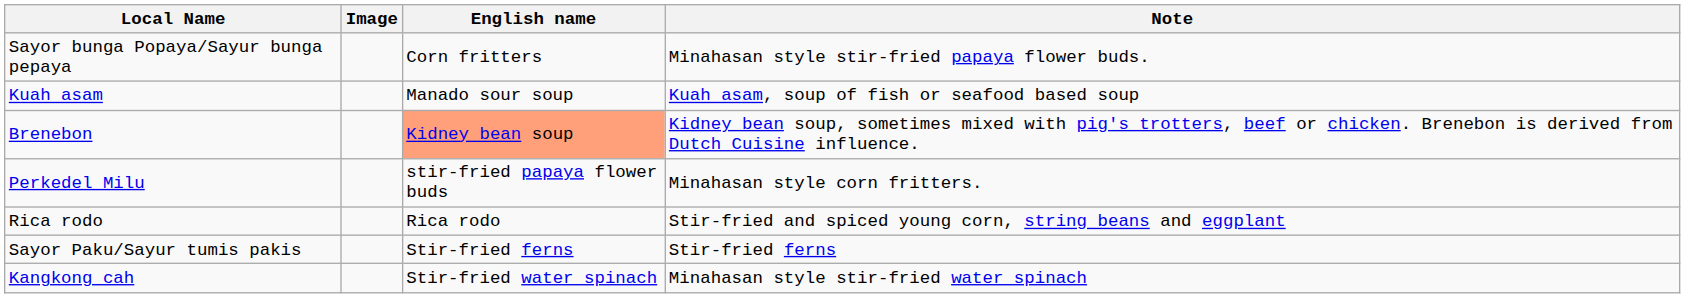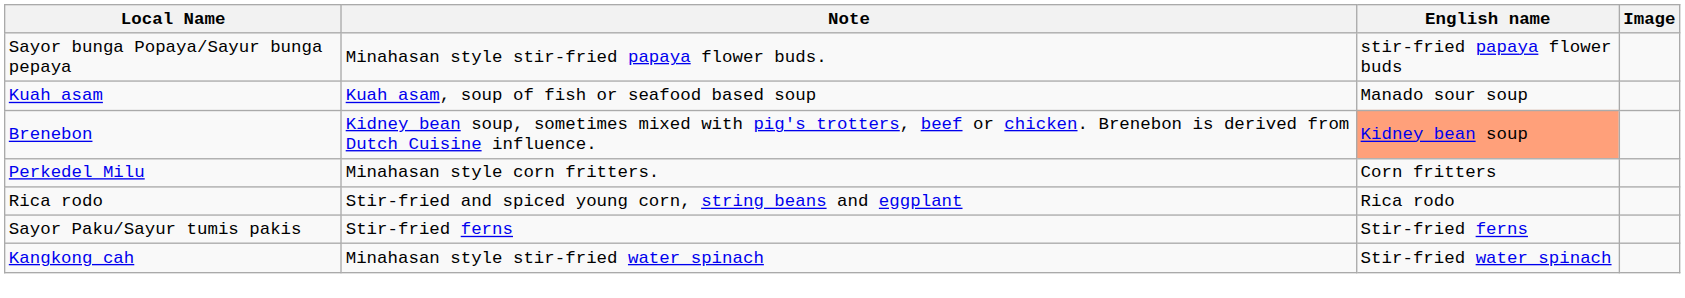 <table class="wikitable">
 <tr>
 <th>Local Name</th>
+<th>Note</th>
+<th>English name</th>
 <th>Image</th>
-<th>English name</th>
-<th>Note</th>
 </tr>
 <tr>
 <td>Sayor bunga Popaya/Sayur bunga pepaya</td>
+<td>Minahasan style stir-fried <a href='#'>papaya</a> flower buds.</td>
+<td>stir-fried <a href='#'>papaya</a> flower buds</td>
 <td></td>
-<td>Corn fritters</td>
-<td>Minahasan style stir-fried <a href='#'>papaya</a> flower buds.</td>
 </tr>
 <tr>
 <td><a href='#'>Kuah asam</a></td>
+<td><a href='#'>Kuah asam</a>, soup of fish or seafood based soup</td>
+<td>Manado sour soup</td>
 <td></td>
-<td>Manado sour soup</td>
-<td><a href='#'>Kuah asam</a>, soup of fish or seafood based soup</td>
 </tr>
 <tr>
 <td><a href='#'>Brenebon</a></td>
+<td><a href='#'>Kidney bean</a> soup, sometimes mixed with <a href='#'>pig's trotters</a>, <a href='#'>beef</a> or <a href='#'>chicken</a>. Brenebon is derived from <a href='#'>Dutch Cuisine</a> influence.</td>
+<td style="background: lightsalmon;"><a href='#'>Kidney bean</a> soup</td>
 <td></td>
-<td style="background: lightsalmon;"><a href='#'>Kidney bean</a> soup</td>
-<td><a href='#'>Kidney bean</a> soup, sometimes mixed with <a href='#'>pig's trotters</a>, <a href='#'>beef</a> or <a href='#'>chicken</a>. Brenebon is derived from <a href='#'>Dutch Cuisine</a> influence.</td>
 </tr>
 <tr>
 <td><a href='#'>Perkedel Milu</a></td>
+<td>Minahasan style corn fritters.</td>
+<td>Corn fritters</td>
 <td></td>
-<td>stir-fried <a href='#'>papaya</a> flower buds</td>
-<td>Minahasan style corn fritters.</td>
 </tr>
 <tr>
 <td>Rica rodo</td>
+<td>Stir-fried and spiced young corn, <a href='#'>string beans</a> and <a href='#'>eggplant</a></td>
+<td>Rica rodo</td>
 <td></td>
-<td>Rica rodo</td>
-<td>Stir-fried and spiced young corn, <a href='#'>string beans</a> and <a href='#'>eggplant</a></td>
 </tr>
 <tr>
 <td>Sayor Paku/Sayur tumis pakis</td>
-<td></td>
 <td>Stir-fried <a href='#'>ferns</a></td>
 <td>Stir-fried <a href='#'>ferns</a></td>
+<td></td>
 </tr>
 <tr>
 <td><a href='#'>Kangkong cah</a></td>
+<td>Minahasan style stir-fried <a href='#'>water spinach</a></td>
+<td>Stir-fried <a href='#'>water spinach</a></td>
 <td></td>
-<td>Stir-fried <a href='#'>water spinach</a></td>
-<td>Minahasan style stir-fried <a href='#'>water spinach</a></td>
 </tr>
 </table>
